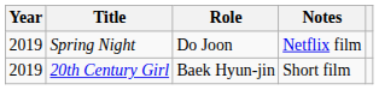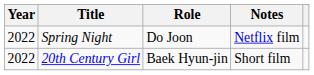 <table class="wikitable sortable plainrowheaders">
 <tr>
 <th scope="col">Year</th>
 <th scope="col">Title</th>
 <th scope="col">Role</th>
 <th scope="col">Notes</th>
 <th scope="col" class="unsortable"></th>
 </tr>
 <tr>
-<td>2019</td>
+<td>2022</td>
 <td><em>Spring Night</em></td>
 <td>Do Joon</td>
 <td><a href='#'>Netflix</a> film</td>
 <td></td>
 </tr>
 <tr>
-<td>2019</td>
+<td>2022</td>
 <td><em><a href='#'>20th Century Girl</a></em></td>
 <td>Baek Hyun-jin</td>
 <td>Short film</td>
 <td></td>
 </tr>
 </table>
